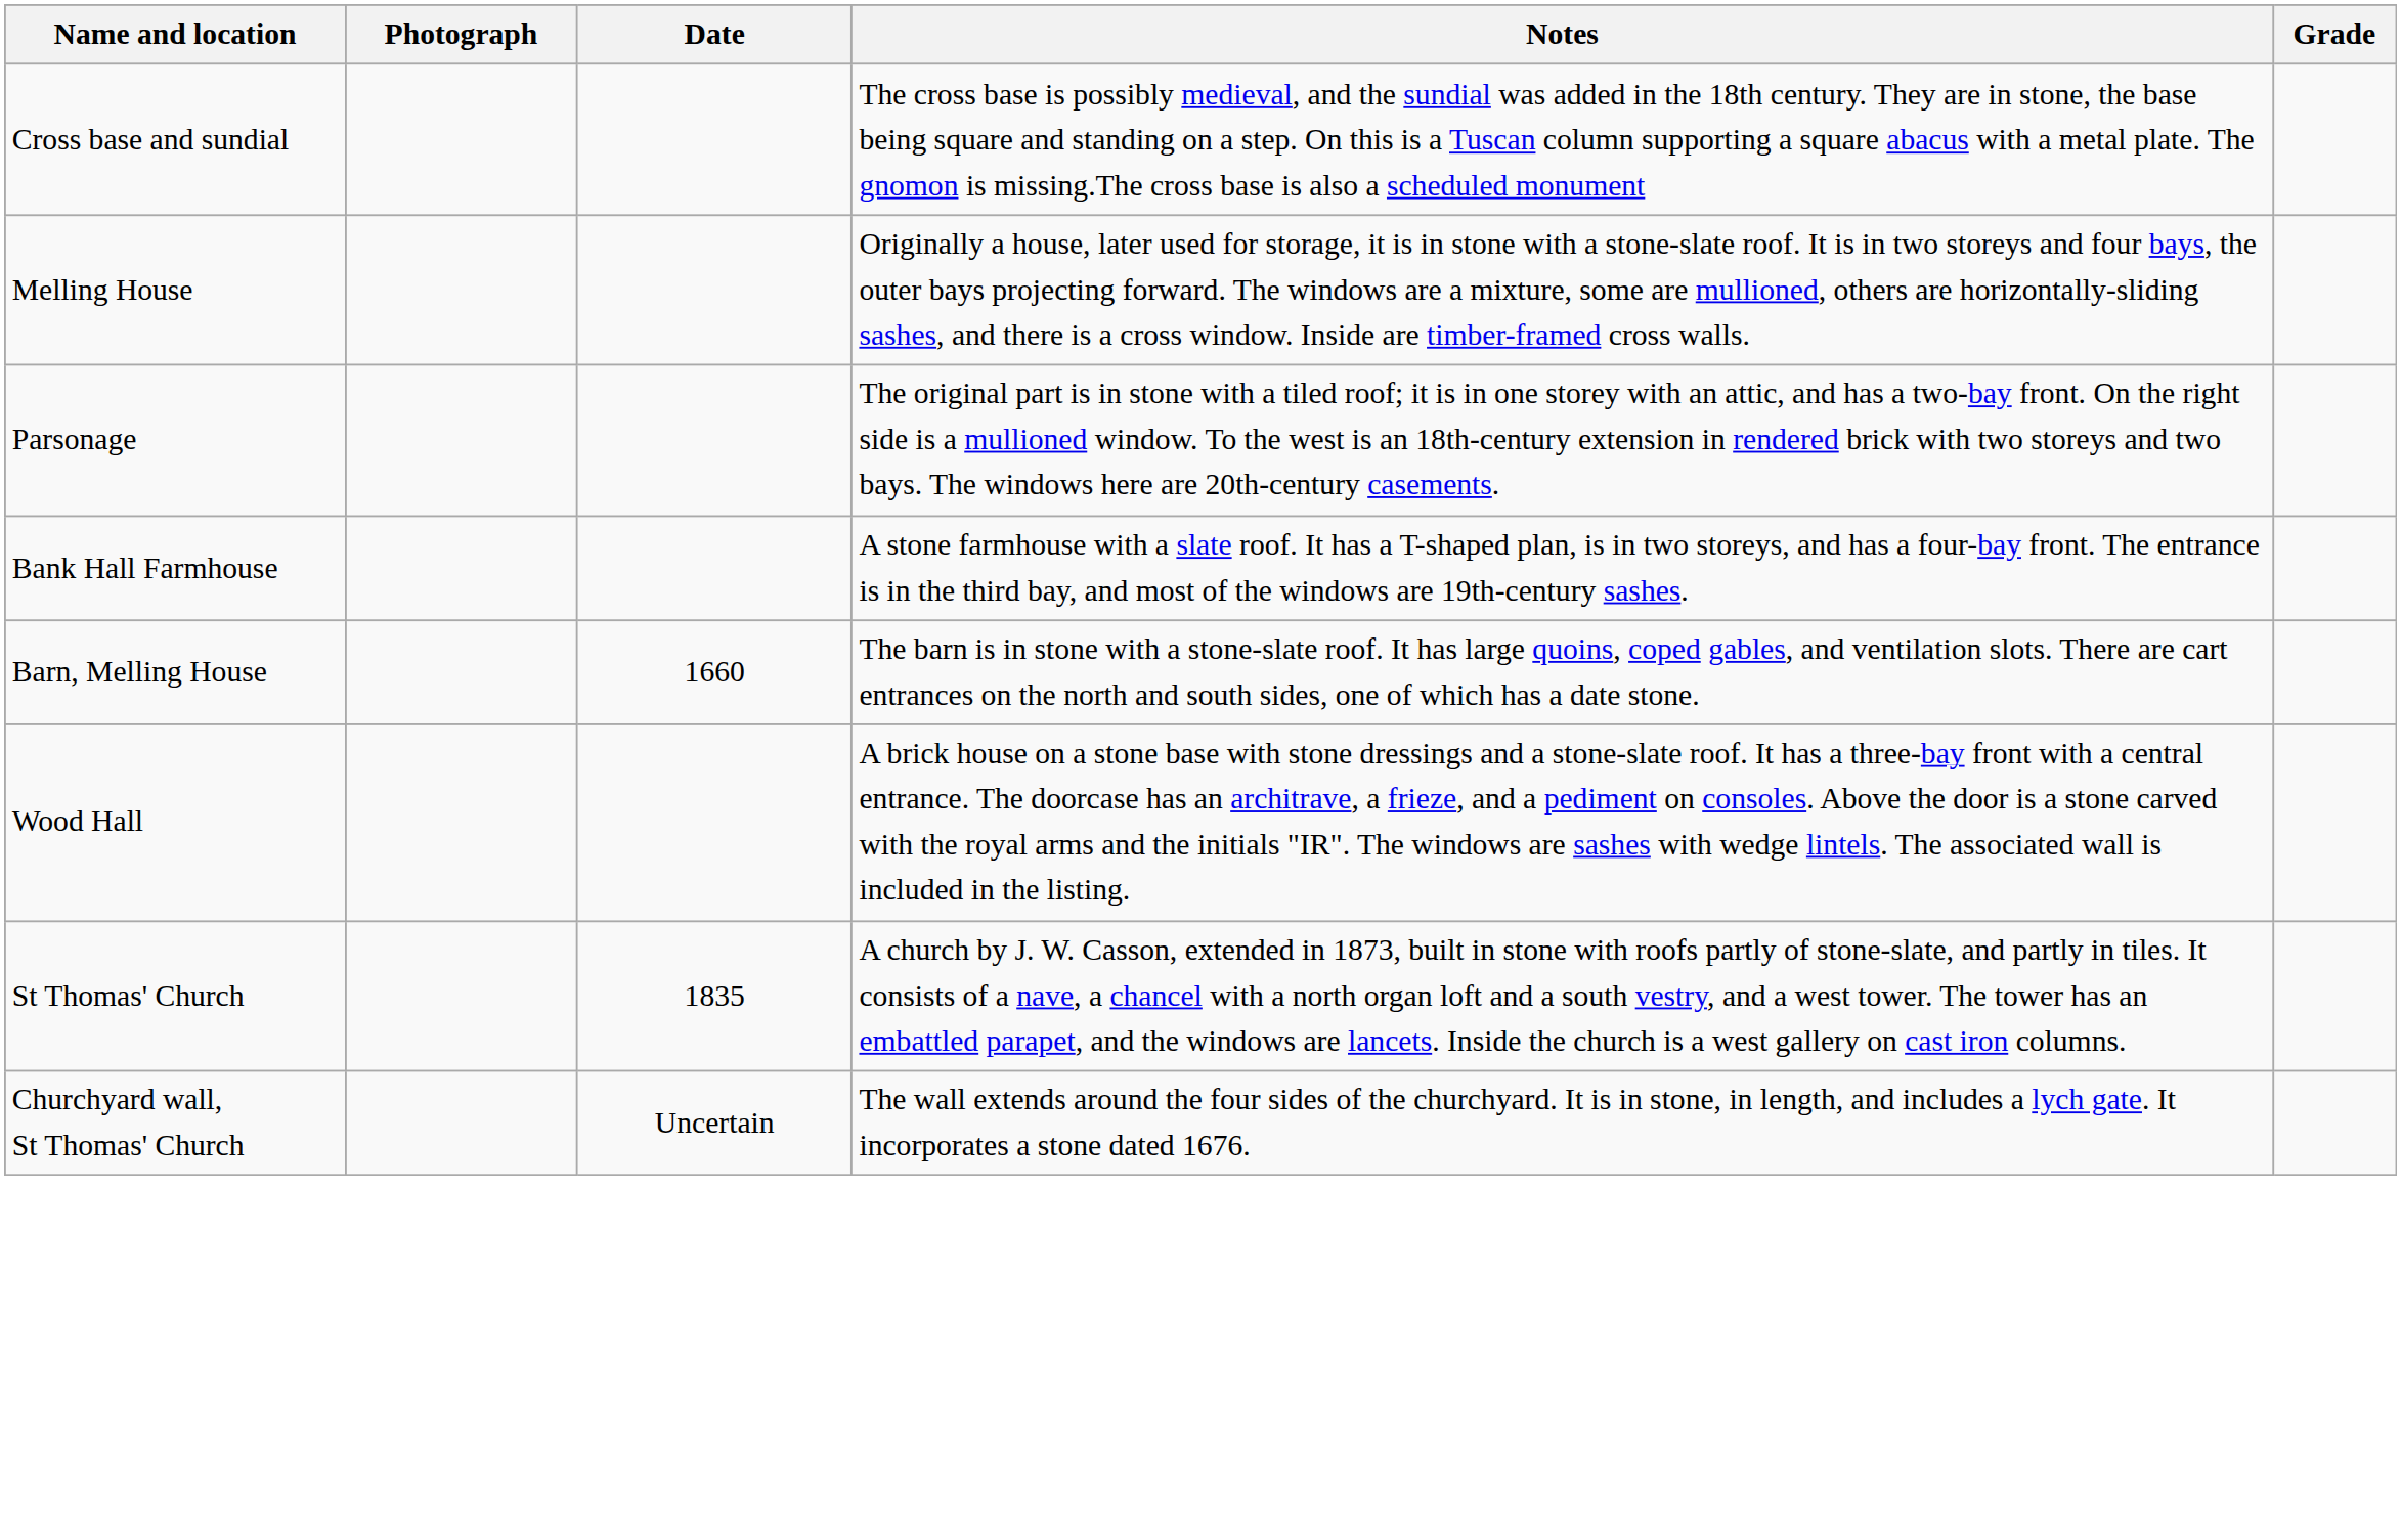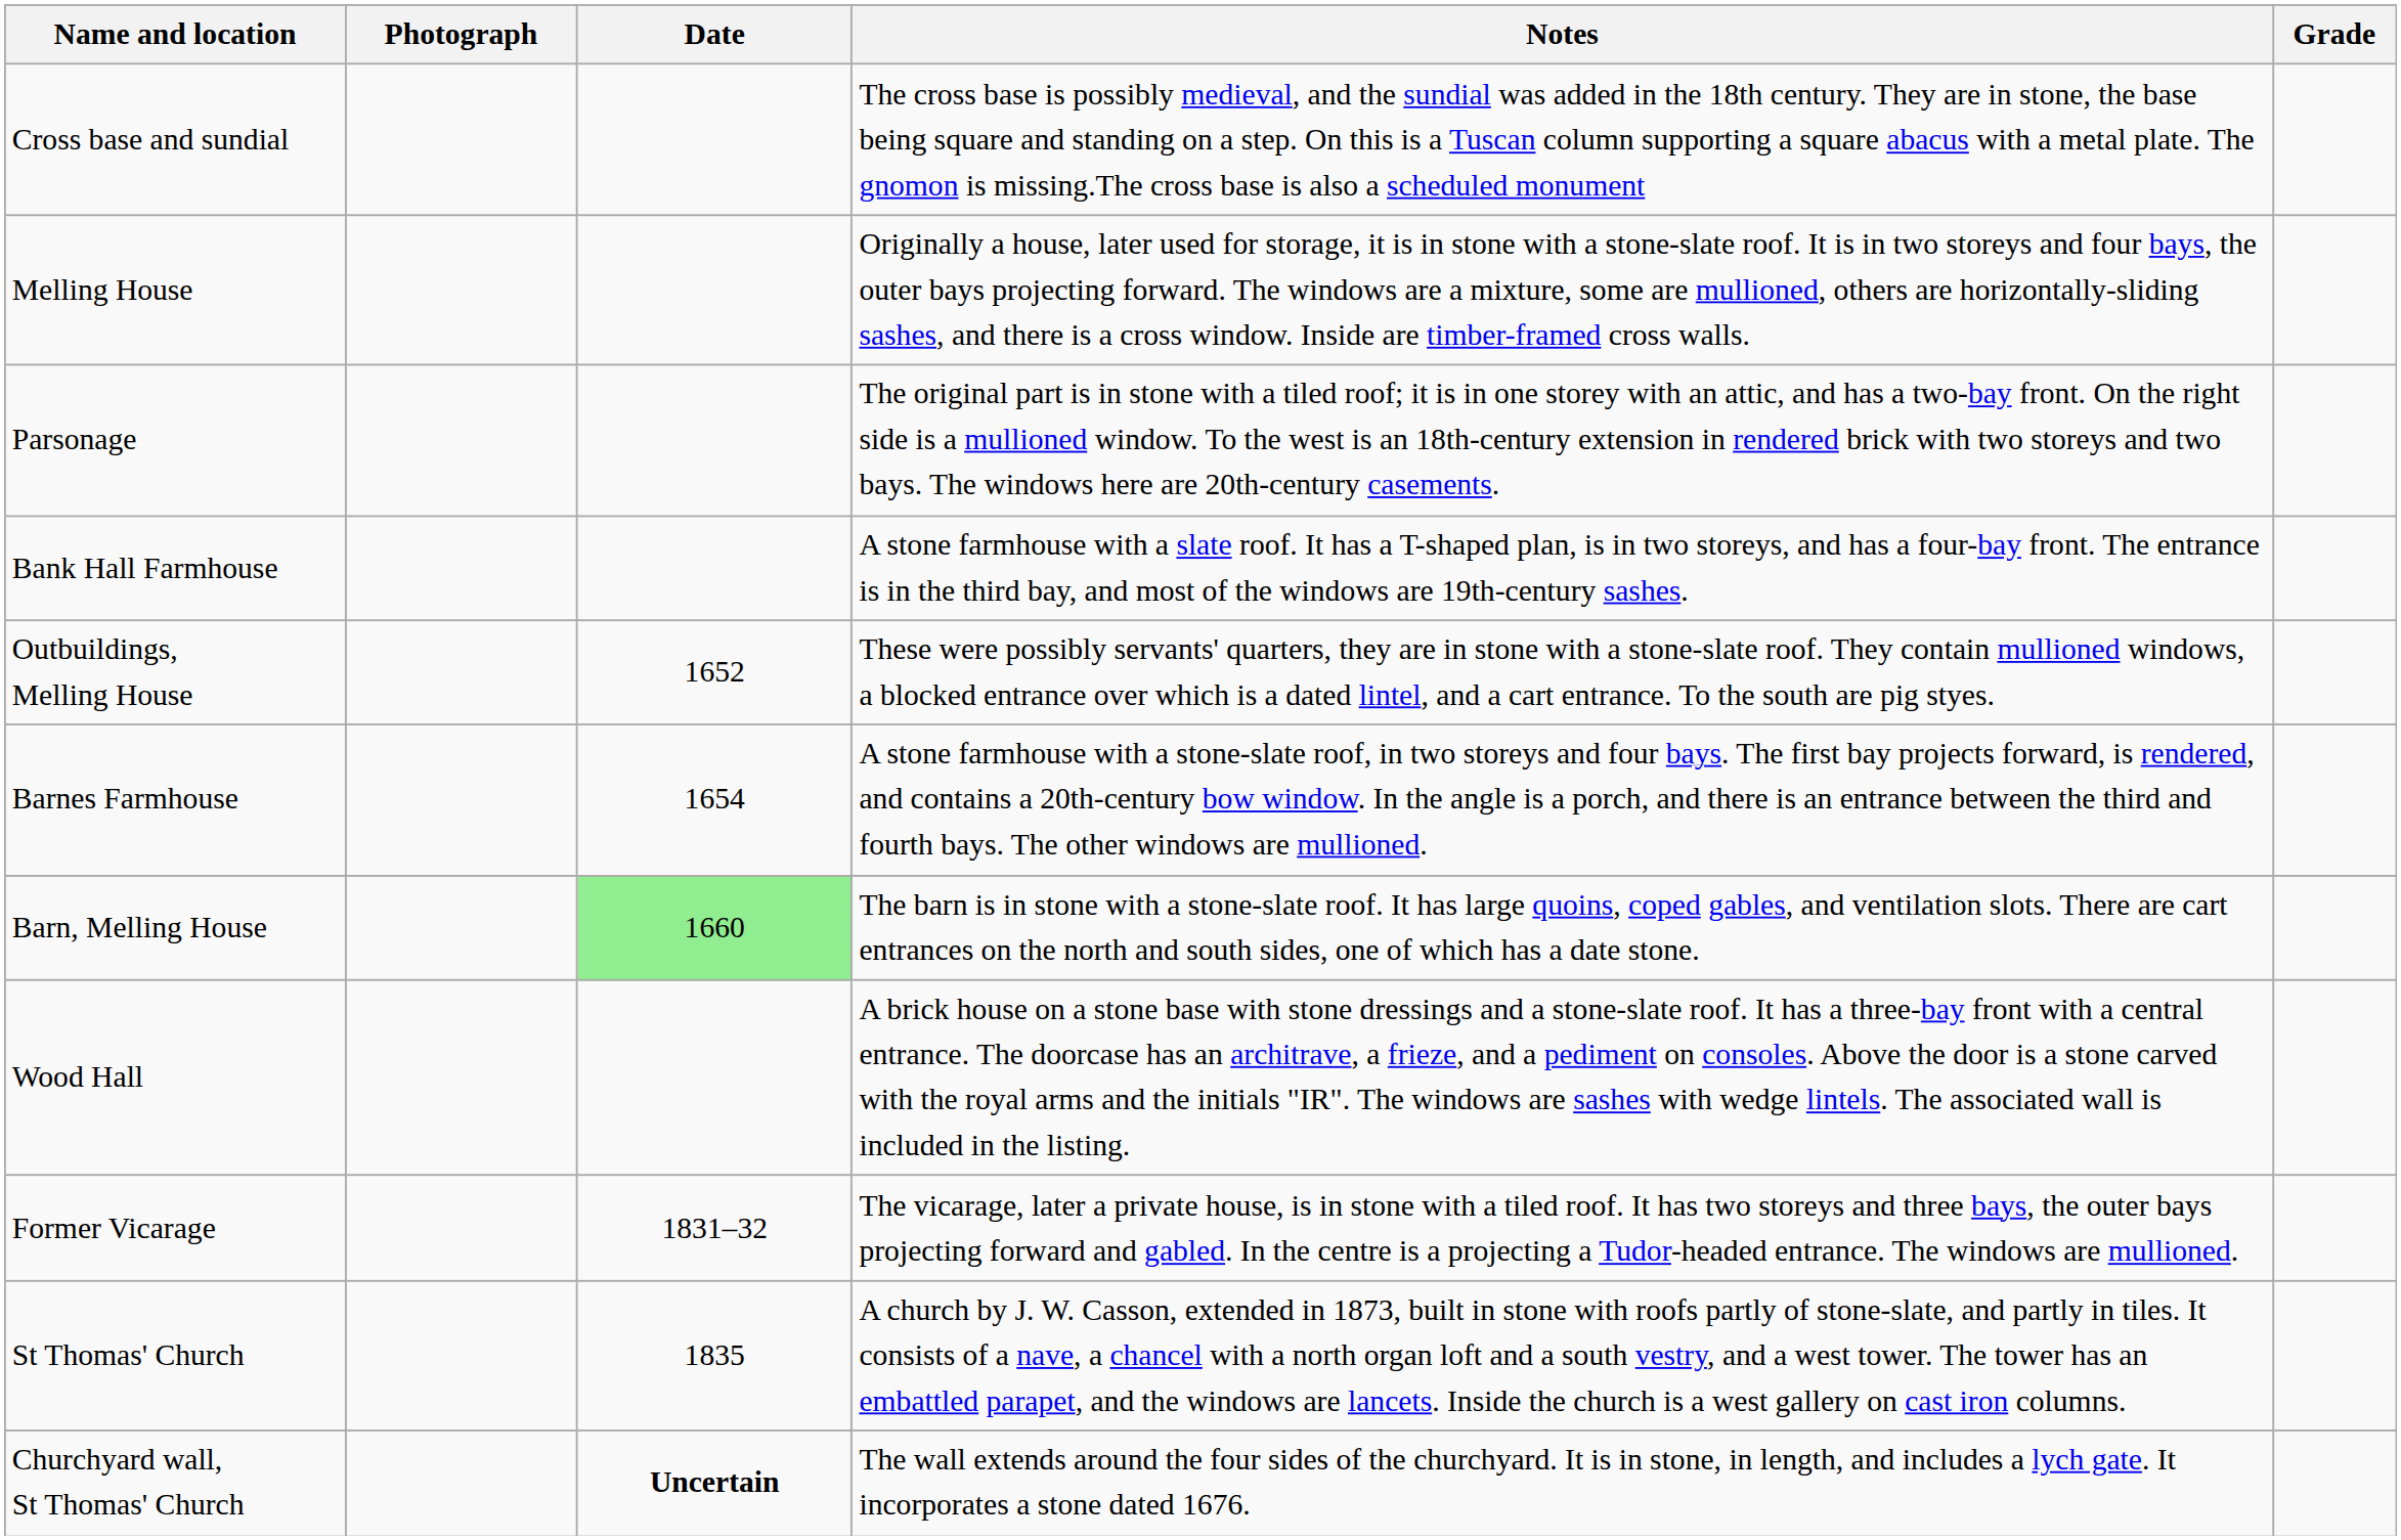 <table class="wikitable sortable plainrowheaders" style="width:100%;border:0px;text-align:left;line-height:150%;">
 <tr>
 <th scope="col"  style="width:150px">Name and location</th>
 <th scope="col"  style="width:100px" class="unsortable">Photograph</th>
 <th scope="col"  style="width:120px">Date</th>
 <th scope="col"  style="width:650px" class="unsortable">Notes</th>
 <th scope="col"  style="width:50px">Grade</th>
 </tr>
 <tr>
 <td>Cross base and sundial<br><small></small></td>
 <td></td>
 <td align="center"></td>
 <td>The cross base is possibly <a href='#'>medieval</a>, and the <a href='#'>sundial</a> was added in the 18th century.  They are in stone, the base being square and standing on a step.  On this is a <a href='#'>Tuscan</a> column supporting a square <a href='#'>abacus</a> with a metal plate.  The <a href='#'>gnomon</a> is missing.The cross base is also a <a href='#'>scheduled monument</a></td>
 <td align="center" ></td>
 </tr>
 <tr>
 <td>Melling House<br><small></small></td>
 <td></td>
 <td align="center"></td>
 <td>Originally a house, later used for storage, it is in stone with a stone-slate roof.  It is in two storeys and four <a href='#'>bays</a>, the outer bays projecting forward.  The windows are a mixture, some are <a href='#'>mullioned</a>, others are horizontally-sliding <a href='#'>sashes</a>, and there is a cross window.  Inside are <a href='#'>timber-framed</a> cross walls.</td>
 <td align="center" ></td>
 </tr>
 <tr>
 <td>Parsonage<br><small></small></td>
 <td></td>
 <td align="center"></td>
 <td>The original part is in stone with a tiled roof; it is in one storey with an attic, and has a two-<a href='#'>bay</a> front.  On the right side is a <a href='#'>mullioned</a> window.  To the west is an 18th-century extension in <a href='#'>rendered</a> brick with two storeys and two bays.  The windows here are 20th-century <a href='#'>casements</a>.</td>
 <td align="center" ></td>
 </tr>
 <tr>
 <td>Bank Hall Farmhouse<br><small></small></td>
 <td></td>
 <td align="center"></td>
 <td>A stone farmhouse with a <a href='#'>slate</a> roof.  It has a T-shaped plan, is in two storeys, and has a four-<a href='#'>bay</a> front.  The entrance is in the third bay, and most of the windows are 19th-century <a href='#'>sashes</a>.</td>
 <td align="center" ></td>
 </tr>
 <tr>
+<td>Outbuildings,<br>Melling House<br><small></small></td>
+<td></td>
+<td align="center">1652</td>
+<td>These were possibly servants' quarters, they are in stone with a stone-slate roof.  They contain <a href='#'>mullioned</a> windows, a blocked entrance over which is a dated <a href='#'>lintel</a>, and a cart entrance.  To the south are pig styes.</td>
+<td align="center" ></td>
+</tr>
+<tr>
+<td>Barnes Farmhouse<br><small></small></td>
+<td></td>
+<td align="center">1654</td>
+<td>A stone farmhouse with a stone-slate roof, in two storeys and four <a href='#'>bays</a>.  The first bay projects forward, is <a href='#'>rendered</a>, and contains a 20th-century <a href='#'>bow window</a>.  In the angle is a porch, and there is an entrance between the third and fourth bays.  The other windows are <a href='#'>mullioned</a>.</td>
+<td align="center" ></td>
+</tr>
+<tr>
 <td>Barn, Melling House<br><small></small></td>
 <td></td>
-<td align="center">1660</td>
+<td align="center" style="background: lightgreen;">1660</td>
 <td>The barn is in stone with a stone-slate roof.  It has large <a href='#'>quoins</a>, <a href='#'>coped</a> <a href='#'>gables</a>, and ventilation slots.  There are cart entrances on the north and south sides, one of which has a date stone.</td>
 <td align="center" ></td>
 </tr>
 <tr>
 <td>Wood Hall<br><small></small></td>
 <td></td>
 <td align="center"></td>
 <td>A brick house on a stone base with stone dressings and a stone-slate roof.  It has a three-<a href='#'>bay</a> front with a central entrance.  The doorcase has an <a href='#'>architrave</a>, a <a href='#'>frieze</a>, and a <a href='#'>pediment</a> on <a href='#'>consoles</a>.  Above the door is a stone carved with the royal arms and the initials "IR".  The windows are <a href='#'>sashes</a> with wedge <a href='#'>lintels</a>.  The associated wall is included in the listing.</td>
+<td align="center" ></td>
+</tr>
+<tr>
+<td>Former Vicarage<br><small></small></td>
+<td></td>
+<td align="center">1831–32</td>
+<td>The vicarage, later a private house, is in stone with a tiled roof.  It has two storeys and three <a href='#'>bays</a>, the outer bays projecting forward and <a href='#'>gabled</a>.  In the centre is a projecting a <a href='#'>Tudor</a>-headed entrance.  The windows are <a href='#'>mullioned</a>.</td>
 <td align="center" ></td>
 </tr>
 <tr>
 <td>St Thomas' Church<br><small></small></td>
 <td></td>
 <td align="center">1835</td>
 <td>A church by J. W. Casson, extended in 1873, built in stone with roofs partly of stone-slate, and partly in tiles.  It consists of a <a href='#'>nave</a>, a <a href='#'>chancel</a> with a north organ loft and a south <a href='#'>vestry</a>, and a west tower.  The tower has an <a href='#'>embattled</a> <a href='#'>parapet</a>, and the windows are <a href='#'>lancets</a>.  Inside the church is a west gallery on <a href='#'>cast iron</a> columns.</td>
 <td align="center" ></td>
 </tr>
 <tr>
 <td>Churchyard wall,<br>St Thomas' Church<br><small></small></td>
 <td></td>
-<td align="center">Uncertain</td>
+<td align="center"><strong>Uncertain</strong></td>
 <td>The wall extends around the four sides of the churchyard.  It is in stone,  in length, and includes a <a href='#'>lych gate</a>.  It incorporates a stone dated 1676.</td>
 <td align="center" ></td>
 </tr>
 <tr>
 </tr>
 </table>
